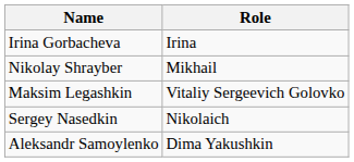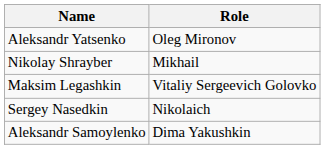 <table class="wikitable">
 <tr>
 <th>Name</th>
 <th>Role</th>
 </tr>
 <tr>
-<td>Irina Gorbacheva</td>
-<td>Irina</td>
+<td>Aleksandr Yatsenko</td>
+<td>Oleg Mironov</td>
 </tr>
 <tr>
 <td>Nikolay Shrayber</td>
 <td>Mikhail</td>
 </tr>
 <tr>
 <td>Maksim Legashkin</td>
 <td>Vitaliy Sergeevich Golovko</td>
 </tr>
 <tr>
 <td>Sergey Nasedkin</td>
 <td>Nikolaich</td>
 </tr>
 <tr>
 <td>Aleksandr Samoylenko</td>
 <td>Dima Yakushkin</td>
 </tr>
 </table>
